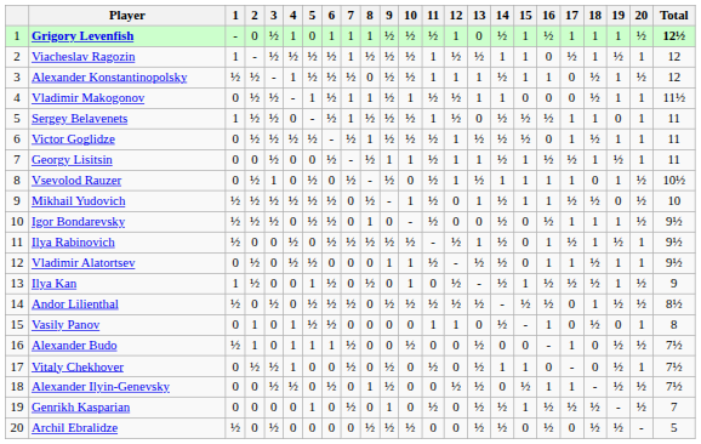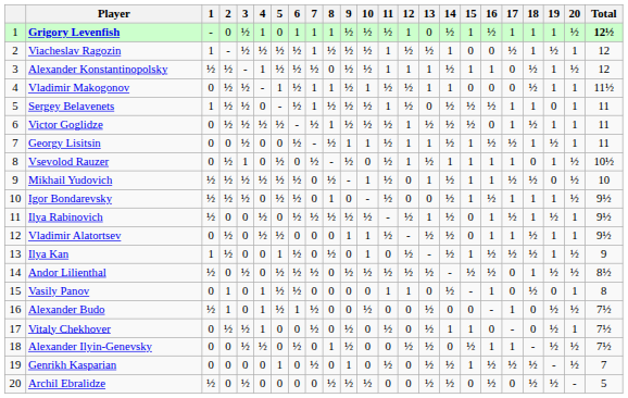 <table class="wikitable" border="1" width="850px">
 <tr>
 <th></th>
 <th>Player</th>
 <th>1</th>
 <th>2</th>
 <th>3</th>
 <th>4</th>
 <th>5</th>
 <th>6</th>
 <th>7</th>
 <th>8</th>
 <th>9</th>
 <th>10</th>
 <th>11</th>
 <th>12</th>
 <th>13</th>
 <th>14</th>
 <th>15</th>
 <th>16</th>
 <th>17</th>
 <th>18</th>
 <th>19</th>
 <th>20</th>
 <th>Total</th>
 </tr>
 <tr align=center style="background:#ccffcc;">
 <td>1</td>
 <td align=left> <strong><a href='#'>Grigory Levenfish</a></strong></td>
 <td>-</td>
 <td>0</td>
 <td>½</td>
 <td>1</td>
 <td>0</td>
 <td>1</td>
 <td>1</td>
 <td>1</td>
 <td>½</td>
 <td>½</td>
 <td>½</td>
 <td>1</td>
 <td>0</td>
 <td>½</td>
 <td>1</td>
 <td>½</td>
 <td>1</td>
 <td>1</td>
 <td>1</td>
 <td>½</td>
 <td align=center><strong>12½</strong></td>
 </tr>
 <tr align=center>
 <td>2</td>
 <td align=left> <a href='#'>Viacheslav Ragozin</a></td>
 <td>1</td>
 <td>-</td>
 <td>½</td>
 <td>½</td>
 <td>½</td>
 <td>½</td>
 <td>1</td>
 <td>½</td>
 <td>½</td>
 <td>½</td>
 <td>1</td>
 <td>½</td>
 <td>½</td>
 <td>1</td>
-<td>1</td>
+<td>0</td>
 <td>0</td>
 <td>½</td>
 <td>1</td>
 <td>½</td>
 <td>1</td>
 <td align=center>12</td>
 </tr>
 <tr align=center>
 <td>3</td>
 <td align=left> <a href='#'>Alexander Konstantinopolsky</a></td>
 <td>½</td>
 <td>½</td>
 <td>-</td>
 <td>1</td>
 <td>½</td>
 <td>½</td>
 <td>½</td>
 <td>0</td>
 <td>½</td>
 <td>½</td>
 <td>1</td>
 <td>1</td>
 <td>1</td>
 <td>½</td>
 <td>1</td>
 <td>1</td>
 <td>0</td>
 <td>½</td>
 <td>1</td>
 <td>½</td>
 <td align=center>12</td>
 </tr>
 <tr align=center>
 <td>4</td>
 <td align=left> <a href='#'>Vladimir Makogonov</a></td>
 <td>0</td>
 <td>½</td>
 <td>½</td>
 <td>-</td>
 <td>1</td>
 <td>½</td>
 <td>1</td>
 <td>1</td>
 <td>½</td>
 <td>1</td>
 <td>½</td>
 <td>½</td>
 <td>1</td>
 <td>1</td>
 <td>0</td>
 <td>0</td>
 <td>0</td>
 <td>½</td>
 <td>1</td>
 <td>1</td>
 <td align=center>11½</td>
 </tr>
 <tr align=center>
 <td>5</td>
 <td align=left> <a href='#'>Sergey Belavenets</a></td>
 <td>1</td>
 <td>½</td>
 <td>½</td>
 <td>0</td>
 <td>-</td>
 <td>½</td>
 <td>1</td>
 <td>½</td>
 <td>½</td>
 <td>½</td>
 <td>1</td>
 <td>½</td>
 <td>0</td>
 <td>½</td>
 <td>½</td>
 <td>½</td>
 <td>1</td>
 <td>1</td>
 <td>0</td>
 <td>1</td>
 <td align=center>11</td>
 </tr>
 <tr align=center>
 <td>6</td>
 <td align=left> <a href='#'>Victor Goglidze</a></td>
 <td>0</td>
 <td>½</td>
 <td>½</td>
 <td>½</td>
 <td>½</td>
 <td>-</td>
 <td>½</td>
 <td>1</td>
 <td>½</td>
 <td>½</td>
 <td>½</td>
 <td>1</td>
 <td>½</td>
 <td>½</td>
 <td>½</td>
 <td>0</td>
 <td>1</td>
 <td>½</td>
 <td>1</td>
 <td>1</td>
 <td align=center>11</td>
 </tr>
 <tr align=center>
 <td>7</td>
 <td align=left> <a href='#'>Georgy Lisitsin</a></td>
 <td>0</td>
 <td>0</td>
 <td>½</td>
 <td>0</td>
 <td>0</td>
 <td>½</td>
 <td>-</td>
 <td>½</td>
 <td>1</td>
 <td>1</td>
 <td>½</td>
 <td>1</td>
 <td>1</td>
 <td>½</td>
 <td>1</td>
 <td>½</td>
 <td>½</td>
 <td>1</td>
 <td>½</td>
 <td>1</td>
 <td align=center>11</td>
 </tr>
 <tr align=center>
 <td>8</td>
 <td align=left> <a href='#'>Vsevolod Rauzer</a></td>
 <td>0</td>
 <td>½</td>
 <td>1</td>
 <td>0</td>
 <td>½</td>
 <td>0</td>
 <td>½</td>
 <td>-</td>
 <td>½</td>
 <td>0</td>
 <td>½</td>
 <td>1</td>
 <td>½</td>
 <td>1</td>
 <td>1</td>
 <td>1</td>
 <td>1</td>
 <td>0</td>
 <td>1</td>
 <td>½</td>
 <td align=center>10½</td>
 </tr>
 <tr align=center>
 <td>9</td>
 <td align=left> <a href='#'>Mikhail Yudovich</a></td>
 <td>½</td>
 <td>½</td>
 <td>½</td>
 <td>½</td>
 <td>½</td>
 <td>½</td>
 <td>0</td>
 <td>½</td>
 <td>-</td>
 <td>1</td>
 <td>½</td>
 <td>0</td>
 <td>1</td>
 <td>½</td>
 <td>1</td>
 <td>1</td>
 <td>½</td>
 <td>½</td>
 <td>0</td>
 <td>½</td>
 <td align=center>10</td>
 </tr>
 <tr align=center>
 <td>10</td>
 <td align=left> <a href='#'>Igor Bondarevsky</a></td>
 <td>½</td>
 <td>½</td>
 <td>½</td>
 <td>0</td>
 <td>½</td>
 <td>½</td>
 <td>0</td>
 <td>1</td>
 <td>0</td>
 <td>-</td>
 <td>½</td>
 <td>0</td>
 <td>0</td>
 <td>½</td>
-<td>0</td>
+<td>1</td>
 <td>½</td>
 <td>1</td>
 <td>1</td>
 <td>1</td>
 <td>½</td>
 <td align=center>9½</td>
 </tr>
 <tr align=center>
 <td>11</td>
 <td align=left> <a href='#'>Ilya Rabinovich</a></td>
 <td>½</td>
 <td>0</td>
 <td>0</td>
 <td>½</td>
 <td>0</td>
 <td>½</td>
 <td>½</td>
 <td>½</td>
 <td>½</td>
 <td>½</td>
 <td>-</td>
 <td>½</td>
 <td>1</td>
 <td>½</td>
 <td>0</td>
 <td>1</td>
 <td>½</td>
 <td>1</td>
 <td>½</td>
 <td>1</td>
 <td align=center>9½</td>
 </tr>
 <tr align=center>
 <td>12</td>
 <td align=left> <a href='#'>Vladimir Alatortsev</a></td>
 <td>0</td>
 <td>½</td>
 <td>0</td>
 <td>½</td>
 <td>½</td>
 <td>0</td>
 <td>0</td>
 <td>0</td>
 <td>1</td>
 <td>1</td>
 <td>½</td>
 <td>-</td>
 <td>½</td>
 <td>½</td>
 <td>0</td>
 <td>1</td>
 <td>1</td>
 <td>½</td>
 <td>1</td>
 <td>1</td>
 <td align=center>9½</td>
 </tr>
 <tr align=center>
 <td>13</td>
 <td align=left> <a href='#'>Ilya Kan</a></td>
 <td>1</td>
 <td>½</td>
 <td>0</td>
 <td>0</td>
 <td>1</td>
 <td>½</td>
 <td>0</td>
 <td>½</td>
 <td>0</td>
 <td>1</td>
 <td>0</td>
 <td>½</td>
 <td>-</td>
 <td>½</td>
 <td>1</td>
 <td>½</td>
 <td>½</td>
 <td>½</td>
 <td>1</td>
 <td>½</td>
 <td align=center>9</td>
 </tr>
 <tr align=center>
 <td>14</td>
 <td align=left> <a href='#'>Andor Lilienthal</a></td>
 <td>½</td>
 <td>0</td>
 <td>½</td>
 <td>0</td>
 <td>½</td>
 <td>½</td>
 <td>½</td>
 <td>0</td>
 <td>½</td>
 <td>½</td>
 <td>½</td>
 <td>½</td>
 <td>½</td>
 <td>-</td>
 <td>½</td>
 <td>½</td>
 <td>0</td>
 <td>1</td>
 <td>½</td>
 <td>½</td>
 <td align=center>8½</td>
 </tr>
 <tr align=center>
 <td>15</td>
 <td align=left> <a href='#'>Vasily Panov</a></td>
 <td>0</td>
 <td>1</td>
 <td>0</td>
 <td>1</td>
 <td>½</td>
 <td>½</td>
 <td>0</td>
 <td>0</td>
 <td>0</td>
 <td>0</td>
 <td>1</td>
 <td>1</td>
 <td>0</td>
 <td>½</td>
 <td>-</td>
 <td>1</td>
 <td>0</td>
 <td>½</td>
 <td>0</td>
 <td>1</td>
 <td align=center>8</td>
 </tr>
 <tr align=center>
 <td>16</td>
 <td align=left> <a href='#'>Alexander Budo</a></td>
 <td>½</td>
 <td>1</td>
 <td>0</td>
 <td>1</td>
-<td>1</td>
+<td>½</td>
 <td>1</td>
 <td>½</td>
 <td>0</td>
 <td>0</td>
 <td>½</td>
 <td>0</td>
 <td>0</td>
 <td>½</td>
 <td>0</td>
 <td>0</td>
 <td>-</td>
 <td>1</td>
 <td>0</td>
 <td>½</td>
 <td>½</td>
 <td align=center>7½</td>
 </tr>
 <tr align=center>
 <td>17</td>
 <td align=left> <a href='#'>Vitaly Chekhover</a></td>
 <td>0</td>
 <td>½</td>
 <td>½</td>
 <td>1</td>
 <td>0</td>
 <td>0</td>
 <td>½</td>
 <td>0</td>
 <td>½</td>
 <td>0</td>
 <td>½</td>
 <td>0</td>
 <td>½</td>
 <td>1</td>
 <td>1</td>
 <td>0</td>
 <td>-</td>
 <td>0</td>
 <td>½</td>
 <td>1</td>
 <td align=center>7½</td>
 </tr>
 <tr align=center>
 <td>18</td>
 <td align=left> <a href='#'>Alexander Ilyin-Genevsky</a></td>
 <td>0</td>
 <td>0</td>
 <td>½</td>
 <td>½</td>
 <td>0</td>
 <td>½</td>
 <td>0</td>
 <td>1</td>
 <td>½</td>
 <td>0</td>
 <td>0</td>
 <td>½</td>
 <td>½</td>
 <td>0</td>
 <td>½</td>
 <td>1</td>
 <td>1</td>
 <td>-</td>
 <td>½</td>
 <td>½</td>
 <td align=center>7½</td>
 </tr>
 <tr align=center>
 <td>19</td>
 <td align=left> <a href='#'>Genrikh Kasparian</a></td>
 <td>0</td>
 <td>0</td>
 <td>0</td>
 <td>0</td>
 <td>1</td>
 <td>0</td>
 <td>½</td>
 <td>0</td>
 <td>1</td>
 <td>0</td>
 <td>½</td>
 <td>0</td>
 <td>½</td>
 <td>½</td>
 <td>1</td>
 <td>½</td>
 <td>½</td>
 <td>½</td>
 <td>-</td>
 <td>½</td>
 <td align=center>7</td>
 </tr>
 <tr align=center>
 <td>20</td>
 <td align=left> <a href='#'>Archil Ebralidze</a></td>
 <td>½</td>
 <td>0</td>
 <td>½</td>
 <td>0</td>
 <td>0</td>
 <td>0</td>
 <td>0</td>
 <td>½</td>
 <td>½</td>
 <td>½</td>
 <td>0</td>
 <td>0</td>
 <td>½</td>
 <td>½</td>
 <td>0</td>
 <td>½</td>
 <td>0</td>
 <td>½</td>
 <td>½</td>
 <td>-</td>
 <td align=center>5</td>
 </tr>
 </table>
